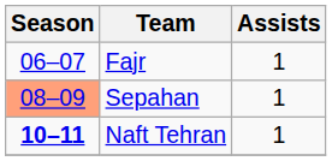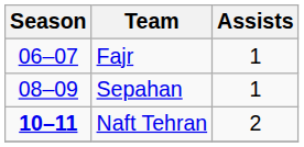 <table class="wikitable" style="text-align: center;">
 <tr>
 <th>Season</th>
 <th>Team</th>
 <th>Assists</th>
 </tr>
 <tr>
 <td><a href='#'>06–07</a></td>
 <td align="left"><a href='#'>Fajr</a></td>
 <td>1</td>
 </tr>
 <tr>
-<td style="background: lightsalmon;"><a href='#'>08–09</a></td>
+<td><a href='#'>08–09</a></td>
 <td align="left"><a href='#'>Sepahan</a></td>
 <td>1</td>
 </tr>
 <tr>
 <td><strong><a href='#'>10–11</a></strong></td>
 <td align="left"><a href='#'>Naft Tehran</a></td>
-<td>1</td>
+<td>2</td>
 </tr>
 <tr>
 </tr>
 </table>
